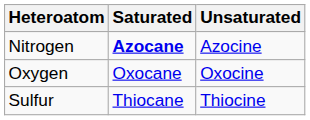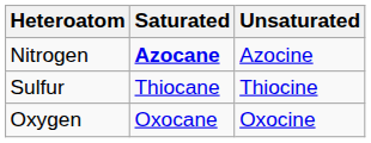 <table class="wikitable">
 <tr>
 <th>Heteroatom</th>
 <th>Saturated</th>
 <th>Unsaturated</th>
 </tr>
 <tr>
 <td>Nitrogen</td>
 <td><strong><a href='#'>Azocane</a></strong></td>
 <td><a href='#'>Azocine</a></td>
 </tr>
 <tr>
+<td>Sulfur</td>
+<td><a href='#'>Thiocane</a></td>
+<td><a href='#'>Thiocine</a></td>
+</tr>
+<tr>
 <td>Oxygen</td>
 <td><a href='#'>Oxocane</a></td>
 <td><a href='#'>Oxocine</a></td>
 </tr>
-<tr>
-<td>Sulfur</td>
-<td><a href='#'>Thiocane</a></td>
-<td><a href='#'>Thiocine</a></td>
-</tr>
 </table>
